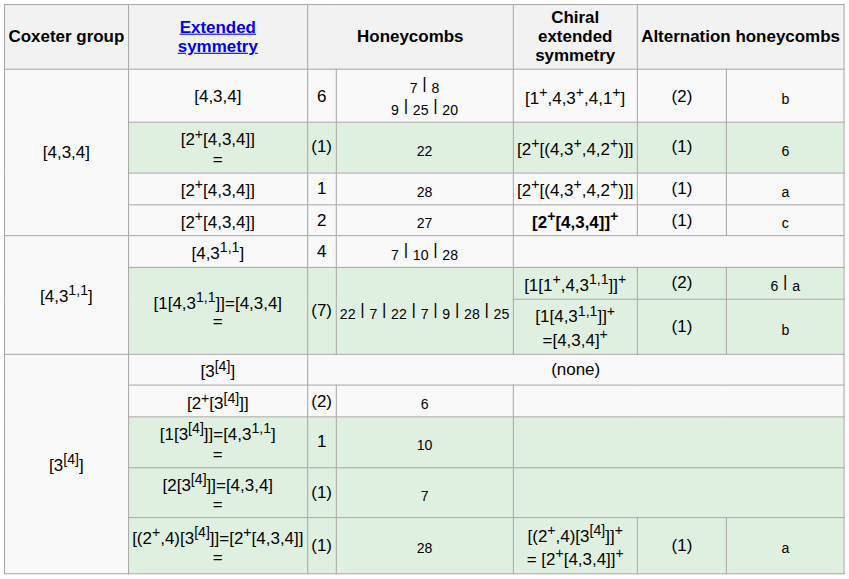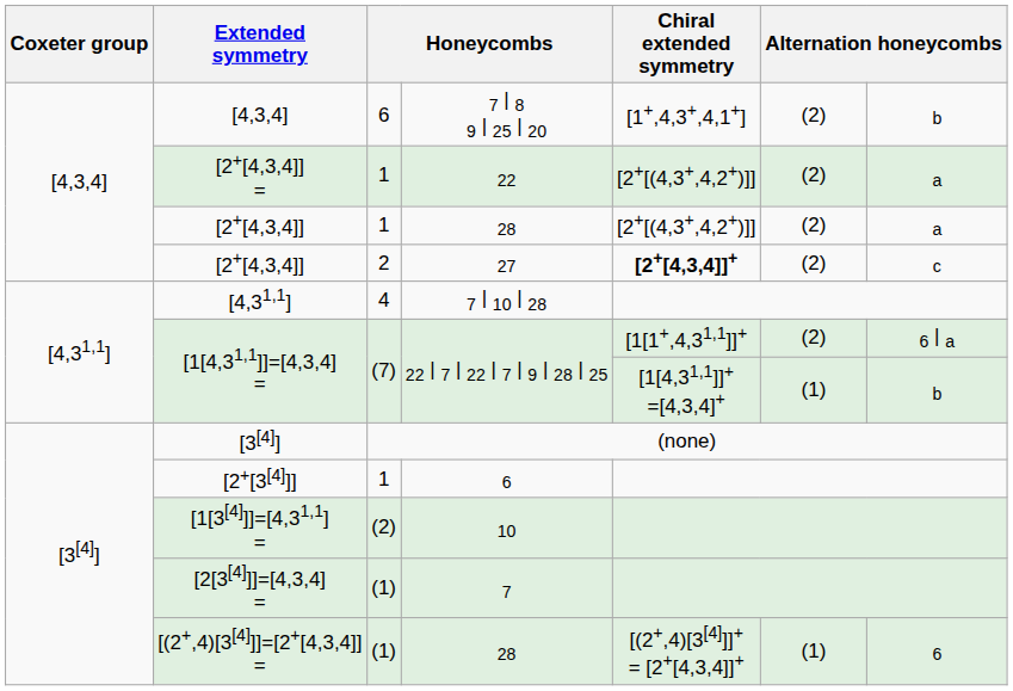 <table class=wikitable style="text-align:center;">
 <tr>
 <th>Coxeter group</th>
 <th><a href='#'>Extended<br>symmetry</a></th>
 <th colspan=2>Honeycombs</th>
 <th>Chiral<br>extended<br>symmetry</th>
 <th colspan=2>Alternation honeycombs</th>
 </tr>
 <tr>
 <td rowspan=4>[4,3,4]<br></td>
 <td>[4,3,4]<br></td>
 <td>6</td>
 <td><sub>7</sub> | <sub>8</sub><br><sub>9</sub> | <sub>25</sub> | <sub>20</sub></td>
 <td>[1<sup>+</sup>,4,3<sup>+</sup>,4,1<sup>+</sup>]</td>
 <td>(2)</td>
 <td><sub>b</sub></td>
 </tr>
 <tr BGCOLOR="#e0f0e0">
 <td>[2<sup>+</sup>[4,3,4]]<br> = </td>
-<td>(1)</td>
+<td>1</td>
 <td> <sub>22</sub></td>
 <td>[2<sup>+</sup>[(4,3<sup>+</sup>,4,2<sup>+</sup>)]]</td>
-<td>(1)</td>
-<td><sub>6</sub></td>
+<td>(2)</td>
+<td><sub>a</sub></td>
 </tr>
 <tr>
 <td>[2<sup>+</sup>[4,3,4]]<br></td>
 <td>1</td>
 <td><sub>28</sub></td>
 <td>[2<sup>+</sup>[(4,3<sup>+</sup>,4,2<sup>+</sup>)]]</td>
-<td>(1)</td>
+<td>(2)</td>
 <td><sub>a</sub></td>
 </tr>
 <tr>
 <td>[2<sup>+</sup>[4,3,4]]<br></td>
 <td>2</td>
 <td><sub>27</sub></td>
 <td><strong>[2<sup>+</sup>[4,3,4]]<sup>+</sup></strong></td>
-<td>(1)</td>
+<td>(2)</td>
 <td><sub>c</sub></td>
 </tr>
 <tr>
 <td rowspan=3>[4,3<sup>1,1</sup>]<br></td>
 <td>[4,3<sup>1,1</sup>]<br></td>
 <td>4</td>
 <td><sub>7</sub> | <sub>10</sub> | <sub>28</sub></td>
 <td colspan=3></td>
 </tr>
 <tr BGCOLOR="#e0f0e0" align=center>
 <td rowspan=2>[1[4,3<sup>1,1</sup>]]=[4,3,4]<br> = </td>
 <td rowspan=2>(7)</td>
 <td rowspan=2><sub>22</sub> | <sub>7</sub> | <sub>22</sub> | <sub>7</sub> | <sub>9</sub> | <sub>28</sub> | <sub>25</sub></td>
 <td>[1[1<sup>+</sup>,4,3<sup>1,1</sup>]]<sup>+</sup></td>
 <td>(2)</td>
 <td><sub>6</sub> | <sub>a</sub></td>
 </tr>
 <tr BGCOLOR="#e0f0e0" align=center>
 <td>[1[4,3<sup>1,1</sup>]]<sup>+</sup><br>=[4,3,4]<sup>+</sup></td>
 <td>(1)</td>
 <td><sub>b</sub></td>
 </tr>
 <tr>
 <td rowspan=5>[3<sup>[4]</sup>]<br></td>
 <td>[3<sup>[4]</sup>]</td>
 <td colspan=5>(none)</td>
 </tr>
 <tr>
 <td>[2<sup>+</sup>[3<sup>[4]</sup>]]<br></td>
-<td>(2)</td>
+<td>1</td>
 <td><sub>6</sub></td>
 <td colspan=3></td>
 </tr>
 <tr BGCOLOR="#e0f0e0" align=center>
 <td>[1[3<sup>[4]</sup>]]=[4,3<sup>1,1</sup>]<br> = </td>
-<td>1</td>
+<td>(2)</td>
 <td><sub>10</sub></td>
 <td colspan=3></td>
 </tr>
 <tr BGCOLOR="#e0f0e0">
 <td>[2[3<sup>[4]</sup>]]=[4,3,4]<br> = </td>
 <td>(1)</td>
 <td><sub>7</sub></td>
 <td colspan=3></td>
 </tr>
 <tr BGCOLOR="#e0f0e0" align=center>
 <td>[(2<sup>+</sup>,4)[3<sup>[4]</sup>]]=[2<sup>+</sup>[4,3,4]]<br> = </td>
 <td>(1)</td>
 <td><sub>28</sub></td>
 <td>[(2<sup>+</sup>,4)[3<sup>[4]</sup>]]<sup>+</sup><br>= [2<sup>+</sup>[4,3,4]]<sup>+</sup></td>
 <td>(1)</td>
-<td><sub>a</sub></td>
+<td><sub>6</sub></td>
 </tr>
 </table>
